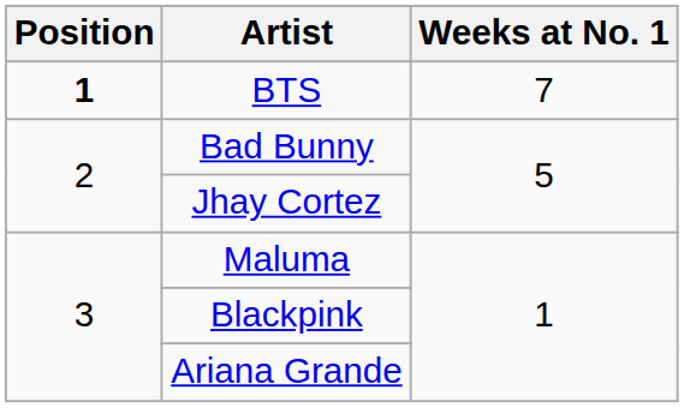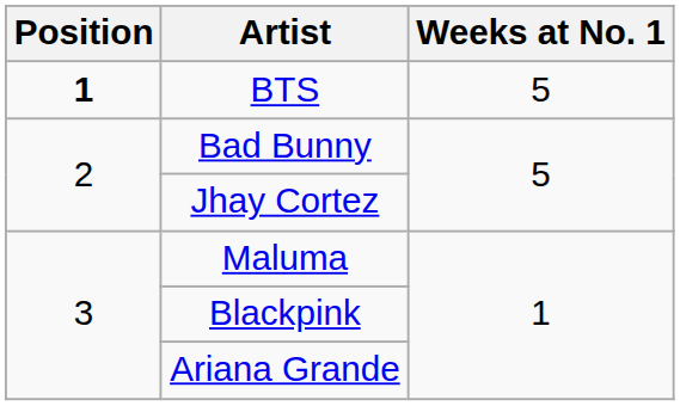 <table class="wikitable plainrowheaders" style="text-align:center;">
 <tr>
 <th>Position</th>
 <th>Artist</th>
 <th>Weeks at No. 1</th>
 </tr>
 <tr>
 <td><strong>1</strong></td>
 <td><a href='#'>BTS</a></td>
-<td>7</td>
+<td>5</td>
 </tr>
 <tr>
 <td rowspan="2">2</td>
 <td><a href='#'>Bad Bunny</a></td>
 <td rowspan="2">5</td>
 </tr>
 <tr>
 <td><a href='#'>Jhay Cortez</a></td>
 </tr>
 <tr>
 <td rowspan="3">3</td>
 <td><a href='#'>Maluma</a></td>
 <td rowspan="3">1</td>
 </tr>
 <tr>
 <td><a href='#'>Blackpink</a></td>
 </tr>
 <tr>
 <td><a href='#'>Ariana Grande</a></td>
 </tr>
 </table>
